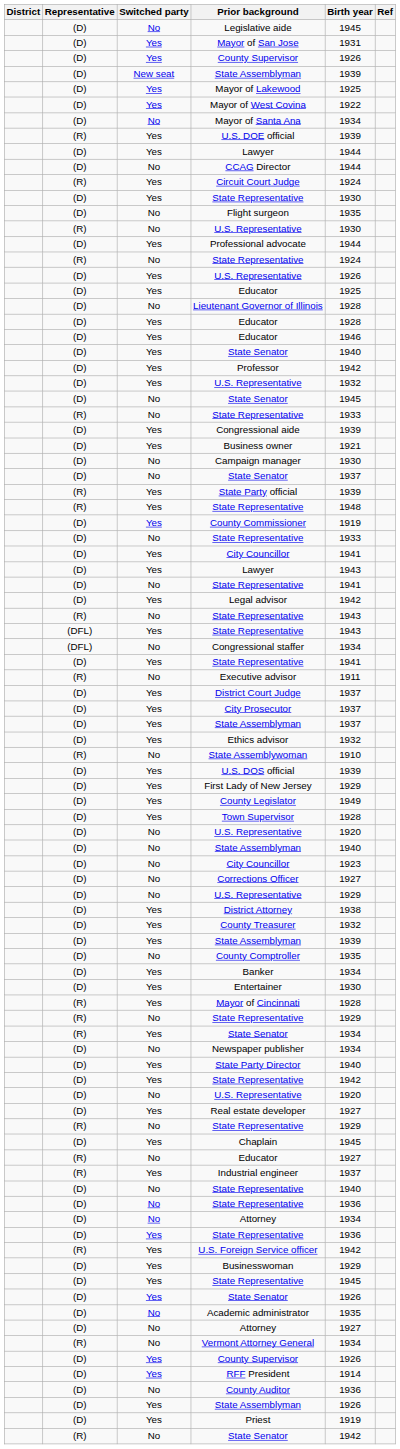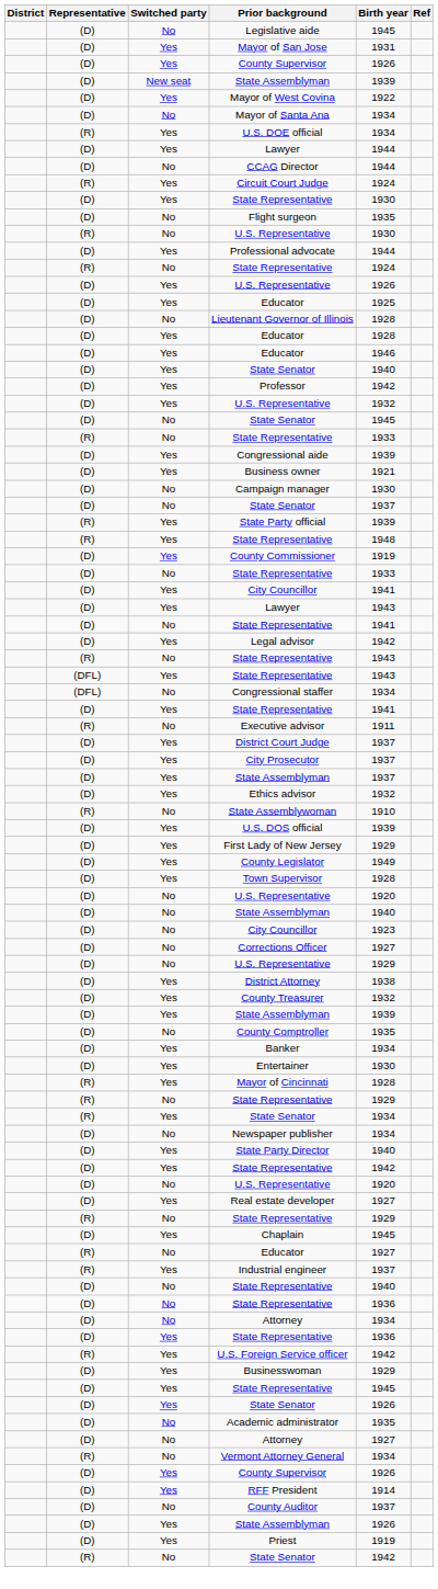 <table class="sortable wikitable" style="text-align:center">
 <tr>
 <th>District</th>
 <th>Representative</th>
 <th>Switched party</th>
 <th>Prior background</th>
 <th>Birth year</th>
 <th>Ref</th>
 </tr>
 <tr>
 <td></td>
 <td> (D)</td>
 <td><a href='#'>No</a></td>
 <td>Legislative aide</td>
 <td>1945</td>
 <td></td>
 </tr>
 <tr>
 <td></td>
 <td> (D)</td>
 <td><a href='#'>Yes</a></td>
 <td><a href='#'>Mayor</a> of <a href='#'>San Jose</a></td>
 <td>1931</td>
 <td></td>
 </tr>
 <tr>
 <td></td>
 <td> (D)</td>
 <td><a href='#'>Yes</a></td>
 <td><a href='#'>County Supervisor</a></td>
 <td>1926</td>
 <td></td>
 </tr>
 <tr>
 <td></td>
 <td> (D)</td>
 <td><a href='#'>New seat</a></td>
 <td><a href='#'>State Assemblyman</a></td>
 <td>1939</td>
 <td></td>
 </tr>
 <tr>
 <td></td>
 <td> (D)</td>
 <td><a href='#'>Yes</a></td>
-<td>Mayor of <a href='#'>Lakewood</a></td>
-<td>1925</td>
-<td></td>
-</tr>
-<tr>
-<td></td>
-<td> (D)</td>
-<td><a href='#'>Yes</a></td>
 <td>Mayor of <a href='#'>West Covina</a></td>
 <td>1922</td>
 <td></td>
 </tr>
 <tr>
 <td></td>
 <td> (D)</td>
 <td><a href='#'>No</a></td>
 <td>Mayor of <a href='#'>Santa Ana</a></td>
 <td>1934</td>
 <td></td>
 </tr>
 <tr>
 <td></td>
 <td> (R)</td>
 <td>Yes</td>
 <td><a href='#'>U.S. DOE</a> official</td>
-<td>1939</td>
+<td>1934</td>
 <td></td>
 </tr>
 <tr>
 <td></td>
 <td> (D)</td>
 <td>Yes</td>
 <td>Lawyer</td>
 <td>1944</td>
 <td></td>
 </tr>
 <tr>
 <td></td>
 <td> (D)</td>
 <td>No</td>
 <td><a href='#'>CCAG</a> Director</td>
 <td>1944</td>
 <td></td>
 </tr>
 <tr>
 <td></td>
 <td> (R)</td>
 <td>Yes</td>
 <td><a href='#'>Circuit Court Judge</a></td>
 <td>1924</td>
 <td></td>
 </tr>
 <tr>
 <td></td>
 <td> (D)</td>
 <td>Yes</td>
 <td><a href='#'>State Representative</a></td>
 <td>1930</td>
 <td></td>
 </tr>
 <tr>
 <td></td>
 <td> (D)</td>
 <td>No</td>
 <td>Flight surgeon</td>
 <td>1935</td>
 <td></td>
 </tr>
 <tr>
 <td></td>
 <td> (R)</td>
 <td>No</td>
 <td><a href='#'>U.S. Representative</a></td>
 <td>1930</td>
 <td></td>
 </tr>
 <tr>
 <td></td>
 <td> (D)</td>
 <td>Yes</td>
 <td>Professional advocate</td>
 <td>1944</td>
 <td></td>
 </tr>
 <tr>
 <td></td>
 <td> (R)</td>
 <td>No</td>
 <td><a href='#'>State Representative</a></td>
 <td>1924</td>
 <td></td>
 </tr>
 <tr>
 <td></td>
 <td> (D)</td>
 <td>Yes</td>
 <td><a href='#'>U.S. Representative</a></td>
 <td>1926</td>
 <td></td>
 </tr>
 <tr>
 <td></td>
 <td> (D)</td>
 <td>Yes</td>
 <td>Educator</td>
 <td>1925</td>
 <td></td>
 </tr>
 <tr>
 <td></td>
 <td> (D)</td>
 <td>No</td>
 <td><a href='#'>Lieutenant Governor of Illinois</a></td>
 <td>1928</td>
 <td></td>
 </tr>
 <tr>
 <td></td>
 <td> (D)</td>
 <td>Yes</td>
 <td>Educator</td>
 <td>1928</td>
 <td></td>
 </tr>
 <tr>
 <td></td>
 <td> (D)</td>
 <td>Yes</td>
 <td>Educator</td>
 <td>1946</td>
 <td></td>
 </tr>
 <tr>
 <td></td>
 <td> (D)</td>
 <td>Yes</td>
 <td><a href='#'>State Senator</a></td>
 <td>1940</td>
 <td></td>
 </tr>
 <tr>
 <td></td>
 <td> (D)</td>
 <td>Yes</td>
 <td>Professor</td>
 <td>1942</td>
 <td></td>
 </tr>
 <tr>
 <td></td>
 <td> (D)</td>
 <td>Yes</td>
 <td><a href='#'>U.S. Representative</a></td>
 <td>1932</td>
 <td></td>
 </tr>
 <tr>
 <td></td>
 <td> (D)</td>
 <td>No</td>
 <td><a href='#'>State Senator</a></td>
 <td>1945</td>
 <td></td>
 </tr>
 <tr>
 <td></td>
 <td> (R)</td>
 <td>No</td>
 <td><a href='#'>State Representative</a></td>
 <td>1933</td>
 <td></td>
 </tr>
 <tr>
 <td></td>
 <td> (D)</td>
 <td>Yes</td>
 <td>Congressional aide</td>
 <td>1939</td>
 <td></td>
 </tr>
 <tr>
 <td></td>
 <td> (D)</td>
 <td>Yes</td>
 <td>Business owner</td>
 <td>1921</td>
 <td></td>
 </tr>
 <tr>
 <td></td>
 <td> (D)</td>
 <td>No</td>
 <td>Campaign manager</td>
 <td>1930</td>
 <td></td>
 </tr>
 <tr>
 <td></td>
 <td> (D)</td>
 <td>No</td>
 <td><a href='#'>State Senator</a></td>
 <td>1937</td>
 <td></td>
 </tr>
 <tr>
 <td></td>
 <td> (R)</td>
 <td>Yes</td>
 <td><a href='#'>State Party</a> official</td>
 <td>1939</td>
 <td></td>
 </tr>
 <tr>
 <td></td>
 <td> (R)</td>
 <td>Yes</td>
 <td><a href='#'>State Representative</a></td>
 <td>1948</td>
 <td></td>
 </tr>
 <tr>
 <td></td>
 <td> (D)</td>
 <td><a href='#'>Yes</a></td>
 <td><a href='#'>County Commissioner</a></td>
 <td>1919</td>
 <td></td>
 </tr>
 <tr>
 <td></td>
 <td> (D)</td>
 <td>No</td>
 <td><a href='#'>State Representative</a></td>
 <td>1933</td>
 <td></td>
 </tr>
 <tr>
 <td></td>
 <td> (D)</td>
 <td>Yes</td>
 <td><a href='#'>City Councillor</a></td>
 <td>1941</td>
 <td></td>
 </tr>
 <tr>
 <td></td>
 <td> (D)</td>
 <td>Yes</td>
 <td>Lawyer</td>
 <td>1943</td>
 <td></td>
 </tr>
 <tr>
 <td></td>
 <td> (D)</td>
 <td>No</td>
 <td><a href='#'>State Representative</a></td>
 <td>1941</td>
 <td></td>
 </tr>
 <tr>
 <td></td>
 <td> (D)</td>
 <td>Yes</td>
 <td>Legal advisor</td>
 <td>1942</td>
 <td></td>
 </tr>
 <tr>
 <td></td>
 <td> (R)</td>
 <td>No</td>
 <td><a href='#'>State Representative</a></td>
 <td>1943</td>
 <td></td>
 </tr>
 <tr>
 <td></td>
 <td> (DFL)</td>
 <td>Yes</td>
 <td><a href='#'>State Representative</a></td>
 <td>1943</td>
 <td></td>
 </tr>
 <tr>
 <td></td>
 <td> (DFL)</td>
 <td>No</td>
 <td>Congressional staffer</td>
 <td>1934</td>
 <td></td>
 </tr>
 <tr>
 <td></td>
 <td> (D)</td>
 <td>Yes</td>
 <td><a href='#'>State Representative</a></td>
 <td>1941</td>
 <td></td>
 </tr>
 <tr>
 <td></td>
 <td> (R)</td>
 <td>No</td>
 <td>Executive advisor</td>
 <td>1911</td>
 <td></td>
 </tr>
 <tr>
 <td></td>
 <td> (D)</td>
 <td>Yes</td>
 <td><a href='#'>District Court Judge</a></td>
 <td>1937</td>
 <td></td>
 </tr>
 <tr>
 <td></td>
 <td> (D)</td>
 <td>Yes</td>
 <td><a href='#'>City Prosecutor</a></td>
 <td>1937</td>
 <td></td>
 </tr>
 <tr>
 <td></td>
 <td> (D)</td>
 <td>Yes</td>
 <td><a href='#'>State Assemblyman</a></td>
 <td>1937</td>
 <td></td>
 </tr>
 <tr>
 <td></td>
 <td> (D)</td>
 <td>Yes</td>
 <td>Ethics advisor</td>
 <td>1932</td>
 <td></td>
 </tr>
 <tr>
 <td></td>
 <td> (R)</td>
 <td>No</td>
 <td><a href='#'>State Assemblywoman</a></td>
 <td>1910</td>
 <td></td>
 </tr>
 <tr>
 <td></td>
 <td> (D)</td>
 <td>Yes</td>
 <td><a href='#'>U.S. DOS</a> official</td>
 <td>1939</td>
 <td></td>
 </tr>
 <tr>
 <td></td>
 <td> (D)</td>
 <td>Yes</td>
 <td>First Lady of New Jersey</td>
 <td>1929</td>
 <td></td>
 </tr>
 <tr>
 <td></td>
 <td> (D)</td>
 <td>Yes</td>
 <td><a href='#'>County Legislator</a></td>
 <td>1949</td>
 <td></td>
 </tr>
 <tr>
 <td></td>
 <td> (D)</td>
 <td>Yes</td>
 <td><a href='#'>Town Supervisor</a></td>
 <td>1928</td>
 <td></td>
 </tr>
 <tr>
 <td></td>
 <td> (D)</td>
 <td>No</td>
 <td><a href='#'>U.S. Representative</a></td>
 <td>1920</td>
 <td></td>
 </tr>
 <tr>
 <td></td>
 <td> (D)</td>
 <td>No</td>
 <td><a href='#'>State Assemblyman</a></td>
 <td>1940</td>
 <td></td>
 </tr>
 <tr>
 <td></td>
 <td> (D)</td>
 <td>No</td>
 <td><a href='#'>City Councillor</a></td>
 <td>1923</td>
 <td></td>
 </tr>
 <tr>
 <td></td>
 <td> (D)</td>
 <td>No</td>
 <td><a href='#'>Corrections Officer</a></td>
 <td>1927</td>
 <td></td>
 </tr>
 <tr>
 <td></td>
 <td> (D)</td>
 <td>No</td>
 <td><a href='#'>U.S. Representative</a></td>
 <td>1929</td>
 <td></td>
 </tr>
 <tr>
 <td></td>
 <td> (D)</td>
 <td>Yes</td>
 <td><a href='#'>District Attorney</a></td>
 <td>1938</td>
 <td></td>
 </tr>
 <tr>
 <td></td>
 <td> (D)</td>
 <td>Yes</td>
 <td><a href='#'>County Treasurer</a></td>
 <td>1932</td>
 <td></td>
 </tr>
 <tr>
 <td></td>
 <td> (D)</td>
 <td>Yes</td>
 <td><a href='#'>State Assemblyman</a></td>
 <td>1939</td>
 <td></td>
 </tr>
 <tr>
 <td></td>
 <td> (D)</td>
 <td>No</td>
 <td><a href='#'>County Comptroller</a></td>
 <td>1935</td>
 <td></td>
 </tr>
 <tr>
 <td></td>
 <td> (D)</td>
 <td>Yes</td>
 <td>Banker</td>
 <td>1934</td>
 <td></td>
 </tr>
 <tr>
 <td></td>
 <td> (D)</td>
 <td>Yes</td>
 <td>Entertainer</td>
 <td>1930</td>
 <td></td>
 </tr>
 <tr>
 <td></td>
 <td> (R)</td>
 <td>Yes</td>
 <td><a href='#'>Mayor</a> of <a href='#'>Cincinnati</a></td>
 <td>1928</td>
 <td></td>
 </tr>
 <tr>
 <td></td>
 <td> (R)</td>
 <td>No</td>
 <td><a href='#'>State Representative</a></td>
 <td>1929</td>
 <td></td>
 </tr>
 <tr>
 <td></td>
 <td> (R)</td>
 <td>Yes</td>
 <td><a href='#'>State Senator</a></td>
 <td>1934</td>
 <td></td>
 </tr>
 <tr>
 <td></td>
 <td> (D)</td>
 <td>No</td>
 <td>Newspaper publisher</td>
 <td>1934</td>
 <td></td>
 </tr>
 <tr>
 <td></td>
 <td> (D)</td>
 <td>Yes</td>
 <td><a href='#'>State Party Director</a></td>
 <td>1940</td>
 <td></td>
 </tr>
 <tr>
 <td></td>
 <td> (D)</td>
 <td>Yes</td>
 <td><a href='#'>State Representative</a></td>
 <td>1942</td>
 <td></td>
 </tr>
 <tr>
 <td></td>
 <td> (D)</td>
 <td>No</td>
 <td><a href='#'>U.S. Representative</a></td>
 <td>1920</td>
 <td></td>
 </tr>
 <tr>
 <td></td>
 <td> (D)</td>
 <td>Yes</td>
 <td>Real estate developer</td>
 <td>1927</td>
 <td></td>
 </tr>
 <tr>
 <td></td>
 <td> (R)</td>
 <td>No</td>
 <td><a href='#'>State Representative</a></td>
 <td>1929</td>
 <td></td>
 </tr>
 <tr>
 <td></td>
 <td> (D)</td>
 <td>Yes</td>
 <td>Chaplain</td>
 <td>1945</td>
 <td></td>
 </tr>
 <tr>
 <td></td>
 <td> (R)</td>
 <td>No</td>
 <td>Educator</td>
 <td>1927</td>
 <td></td>
 </tr>
 <tr>
 <td></td>
 <td> (R)</td>
 <td>Yes</td>
 <td>Industrial engineer</td>
 <td>1937</td>
 <td></td>
 </tr>
 <tr>
 <td></td>
 <td> (D)</td>
 <td>No</td>
 <td><a href='#'>State Representative</a></td>
 <td>1940</td>
 <td></td>
 </tr>
 <tr>
 <td></td>
 <td> (D)</td>
 <td><a href='#'>No</a></td>
 <td><a href='#'>State Representative</a></td>
 <td>1936</td>
 <td></td>
 </tr>
 <tr>
 <td></td>
 <td> (D)</td>
 <td><a href='#'>No</a></td>
 <td>Attorney</td>
 <td>1934</td>
 <td></td>
 </tr>
 <tr>
 <td></td>
 <td> (D)</td>
 <td><a href='#'>Yes</a></td>
 <td><a href='#'>State Representative</a></td>
 <td>1936</td>
 <td></td>
 </tr>
 <tr>
 <td></td>
 <td> (R)</td>
 <td>Yes</td>
 <td><a href='#'>U.S. Foreign Service officer</a></td>
 <td>1942</td>
 <td></td>
 </tr>
 <tr>
 <td></td>
 <td> (D)</td>
 <td>Yes</td>
 <td>Businesswoman</td>
 <td>1929</td>
 <td></td>
 </tr>
 <tr>
 <td></td>
 <td> (D)</td>
 <td>Yes</td>
 <td><a href='#'>State Representative</a></td>
 <td>1945</td>
 <td></td>
 </tr>
 <tr>
 <td></td>
 <td> (D)</td>
 <td><a href='#'>Yes</a></td>
 <td><a href='#'>State Senator</a></td>
 <td>1926</td>
 <td></td>
 </tr>
 <tr>
 <td></td>
 <td> (D)</td>
 <td><a href='#'>No</a></td>
 <td>Academic administrator</td>
 <td>1935</td>
 <td></td>
 </tr>
 <tr>
 <td></td>
 <td> (D)</td>
 <td>No</td>
 <td>Attorney</td>
 <td>1927</td>
 <td></td>
 </tr>
 <tr>
 <td></td>
 <td> (R)</td>
 <td>No</td>
 <td><a href='#'>Vermont Attorney General</a></td>
 <td>1934</td>
 <td></td>
 </tr>
 <tr>
 <td></td>
 <td> (D)</td>
 <td><a href='#'>Yes</a></td>
 <td><a href='#'>County Supervisor</a></td>
 <td>1926</td>
 <td></td>
 </tr>
 <tr>
 <td></td>
 <td> (D)</td>
 <td><a href='#'>Yes</a></td>
 <td><a href='#'>RFF</a> President</td>
 <td>1914</td>
 <td></td>
 </tr>
 <tr>
 <td></td>
 <td> (D)</td>
 <td>No</td>
 <td><a href='#'>County Auditor</a></td>
-<td>1936</td>
+<td>1937</td>
 <td></td>
 </tr>
 <tr>
 <td></td>
 <td> (D)</td>
 <td>Yes</td>
 <td><a href='#'>State Assemblyman</a></td>
 <td>1926</td>
 <td></td>
 </tr>
 <tr>
 <td></td>
 <td> (D)</td>
 <td>Yes</td>
 <td>Priest</td>
 <td>1919</td>
 <td></td>
 </tr>
 <tr>
 <td></td>
 <td> (R)</td>
 <td>No</td>
 <td><a href='#'>State Senator</a></td>
 <td>1942</td>
 <td></td>
 </tr>
 </table>
